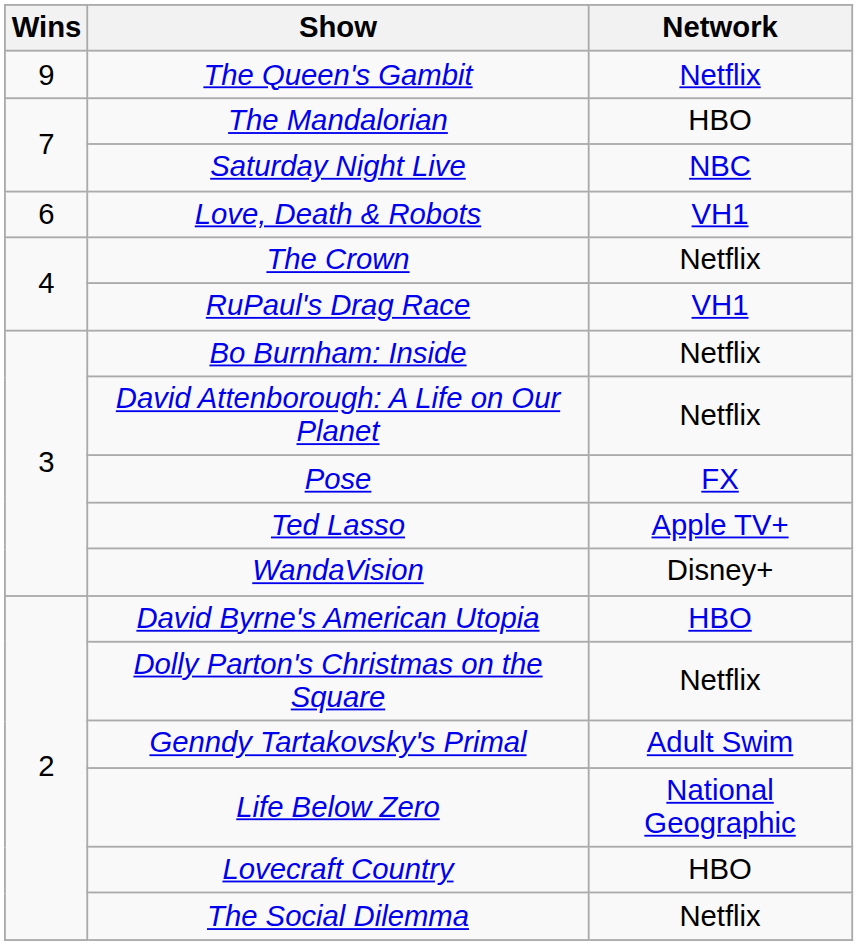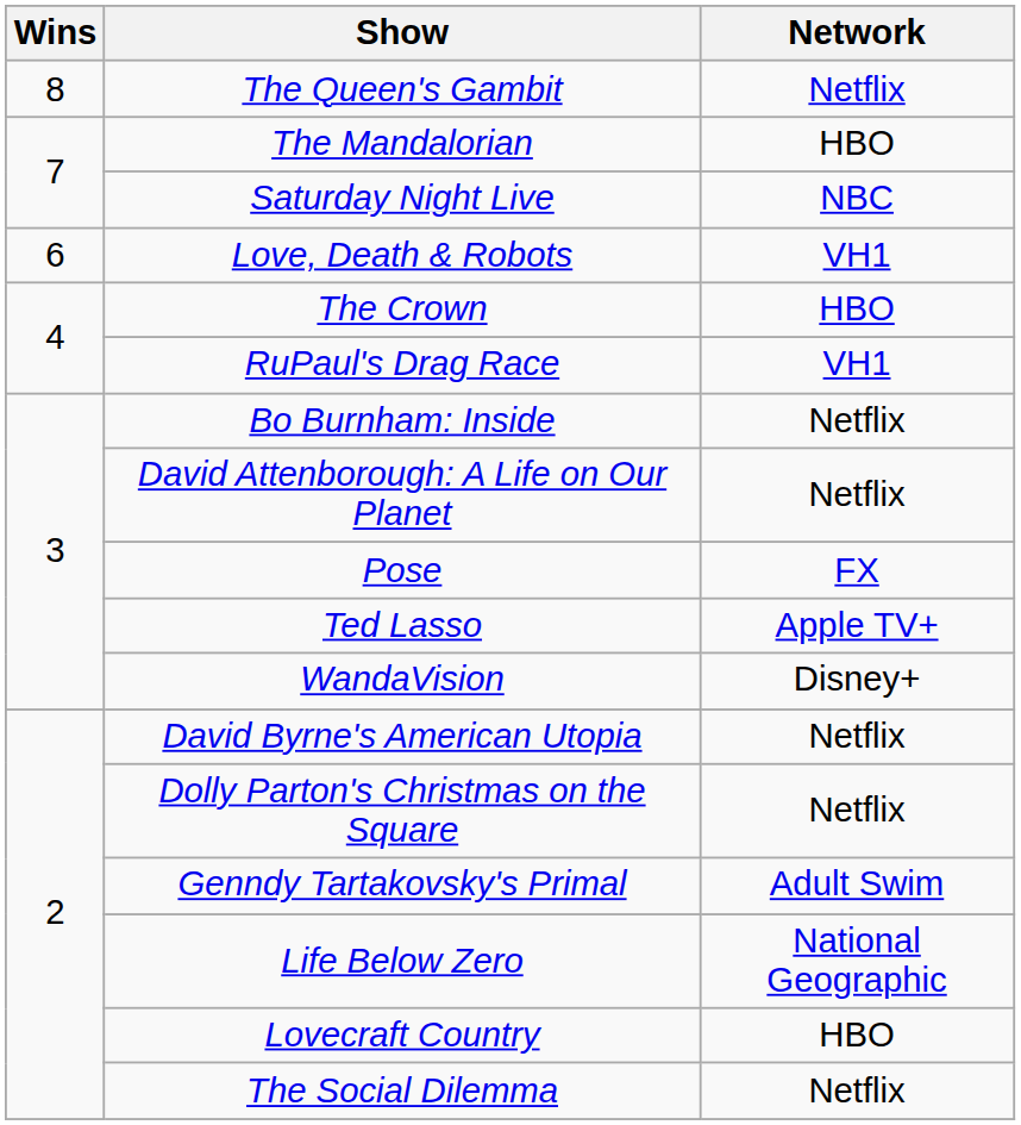 <table class="wikitable sortable" style="text-align: center; max-width:29em">
 <tr>
 <th scope="col">Wins</th>
 <th scope="col">Show</th>
 <th scope="col">Network</th>
 </tr>
 <tr>
-<td scope="row">9</td>
+<td scope="row">8</td>
 <td data-sort-value="Queen's Gambit"><em><a href='#'>The Queen's Gambit</a></em></td>
 <td><a href='#'>Netflix</a></td>
 </tr>
 <tr>
 <td scope="row" rowspan="2">7</td>
 <td data-sort-value="Mandalorian"><em><a href='#'>The Mandalorian</a></em></td>
 <td>HBO</td>
 </tr>
 <tr>
 <td><em><a href='#'>Saturday Night Live</a></em></td>
 <td><a href='#'>NBC</a></td>
 </tr>
 <tr>
 <td scope="row">6</td>
 <td><em><a href='#'>Love, Death & Robots</a></em></td>
 <td><a href='#'>VH1</a></td>
 </tr>
 <tr>
 <td scope="row" rowspan="2">4</td>
 <td data-sort-value="Crown"><em><a href='#'>The Crown</a></em></td>
-<td>Netflix</td>
+<td><a href='#'>HBO</a></td>
 </tr>
 <tr>
 <td><em><a href='#'>RuPaul's Drag Race</a></em></td>
 <td><a href='#'>VH1</a></td>
 </tr>
 <tr>
 <td scope="row" rowspan="5">3</td>
 <td><em><a href='#'>Bo Burnham: Inside</a></em></td>
 <td>Netflix</td>
 </tr>
 <tr>
 <td><em><a href='#'>David Attenborough: A Life on Our Planet</a></em></td>
 <td>Netflix</td>
 </tr>
 <tr>
 <td><em><a href='#'>Pose</a></em></td>
 <td><a href='#'>FX</a></td>
 </tr>
 <tr>
 <td><em><a href='#'>Ted Lasso</a></em></td>
 <td><a href='#'>Apple TV+</a></td>
 </tr>
 <tr>
 <td><em><a href='#'>WandaVision</a></em></td>
 <td>Disney+</td>
 </tr>
 <tr>
 <td scope="row" rowspan="6">2</td>
 <td><em><a href='#'>David Byrne's American Utopia</a></em></td>
-<td><a href='#'>HBO</a></td>
+<td>Netflix</td>
 </tr>
 <tr>
 <td><em><a href='#'>Dolly Parton's Christmas on the Square</a></em></td>
 <td>Netflix</td>
 </tr>
 <tr>
 <td><em><a href='#'>Genndy Tartakovsky's Primal</a></em></td>
 <td><a href='#'>Adult Swim</a></td>
 </tr>
 <tr>
 <td><em><a href='#'>Life Below Zero</a></em></td>
 <td><a href='#'>National Geographic</a></td>
 </tr>
 <tr>
 <td><em><a href='#'>Lovecraft Country</a></em></td>
 <td>HBO</td>
 </tr>
 <tr>
 <td data-sort-value="Social Dilemma"><em><a href='#'>The Social Dilemma</a></em></td>
 <td>Netflix</td>
 </tr>
 </table>
